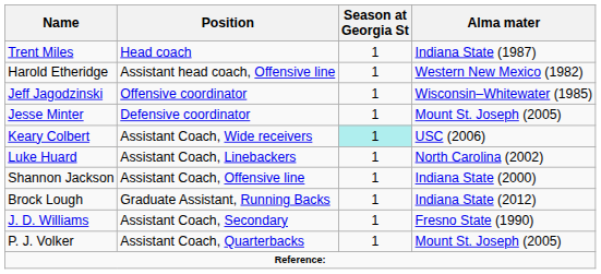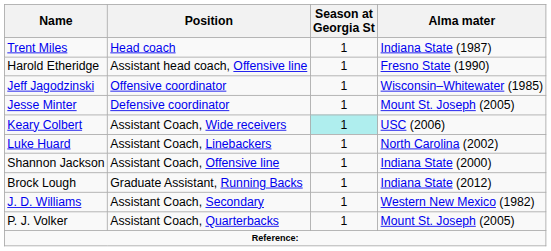 <table class="wikitable" border="1" style="font-size:90%;">
 <tr>
 <th>Name</th>
 <th>Position</th>
 <th>Season at<br>Georgia St</th>
 <th>Alma mater</th>
 </tr>
 <tr>
 <td><a href='#'>Trent Miles</a></td>
 <td><a href='#'>Head coach</a></td>
 <td align=center>1</td>
 <td><a href='#'>Indiana State</a> (1987)</td>
 </tr>
 <tr>
 <td>Harold Etheridge</td>
 <td>Assistant head coach, <a href='#'>Offensive line</a></td>
 <td align=center>1</td>
-<td><a href='#'>Western New Mexico</a> (1982)</td>
+<td><a href='#'>Fresno State</a> (1990)</td>
 </tr>
 <tr>
 <td><a href='#'>Jeff Jagodzinski</a></td>
 <td><a href='#'>Offensive coordinator</a></td>
 <td align=center>1</td>
 <td><a href='#'>Wisconsin–Whitewater</a> (1985)</td>
 </tr>
 <tr>
 <td><a href='#'>Jesse Minter</a></td>
 <td><a href='#'>Defensive coordinator</a></td>
 <td align=center>1</td>
 <td><a href='#'>Mount St. Joseph</a> (2005)</td>
 </tr>
 <tr>
 <td><a href='#'>Keary Colbert</a></td>
 <td>Assistant Coach, <a href='#'>Wide receivers</a></td>
 <td align=center style="background: paleturquoise;">1</td>
 <td><a href='#'>USC</a> (2006)</td>
 </tr>
 <tr>
 <td><a href='#'>Luke Huard</a></td>
 <td>Assistant Coach, <a href='#'>Linebackers</a></td>
 <td align=center>1</td>
 <td><a href='#'>North Carolina</a> (2002)</td>
 </tr>
 <tr>
 <td>Shannon Jackson</td>
 <td>Assistant Coach, <a href='#'>Offensive line</a></td>
 <td align=center>1</td>
 <td><a href='#'>Indiana State</a> (2000)</td>
 </tr>
 <tr>
 <td>Brock Lough</td>
 <td>Graduate Assistant, <a href='#'>Running Backs</a></td>
 <td align=center>1</td>
 <td><a href='#'>Indiana State</a> (2012)</td>
 </tr>
 <tr>
 <td><a href='#'>J. D. Williams</a></td>
 <td>Assistant Coach, <a href='#'>Secondary</a></td>
 <td align=center>1</td>
-<td><a href='#'>Fresno State</a> (1990)</td>
+<td><a href='#'>Western New Mexico</a> (1982)</td>
 </tr>
 <tr>
 <td>P. J. Volker</td>
 <td>Assistant Coach, <a href='#'>Quarterbacks</a></td>
 <td align=center>1</td>
 <td><a href='#'>Mount St. Joseph</a> (2005)</td>
 </tr>
 <tr>
 <td colspan="4" style="font-size: 8pt" align="center"><strong>Reference:</strong></td>
 </tr>
 </table>
